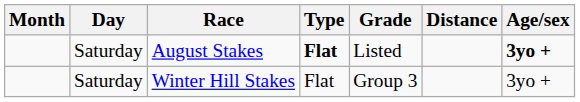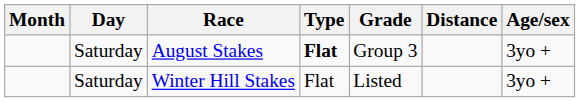 <table class="wikitable sortable">
 <tr>
 <th>Month</th>
 <th>Day</th>
 <th>Race</th>
 <th>Type</th>
 <th>Grade</th>
 <th>Distance</th>
 <th>Age/sex</th>
 </tr>
 <tr>
 <td></td>
 <td>Saturday</td>
 <td><a href='#'>August Stakes</a></td>
 <td><strong>Flat</strong></td>
-<td>Listed</td>
+<td>Group 3</td>
 <td></td>
-<td><strong>3yo +</strong></td>
+<td>3yo +</td>
 </tr>
 <tr>
 <td></td>
 <td>Saturday</td>
 <td><a href='#'>Winter Hill Stakes</a></td>
 <td>Flat</td>
-<td>Group 3</td>
+<td>Listed</td>
 <td></td>
 <td>3yo +</td>
 </tr>
 </table>
